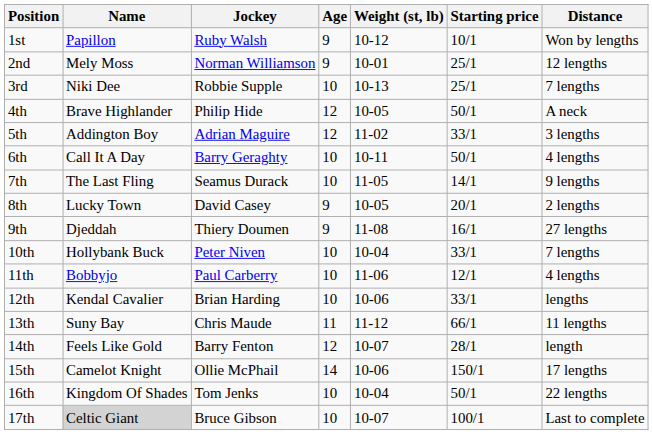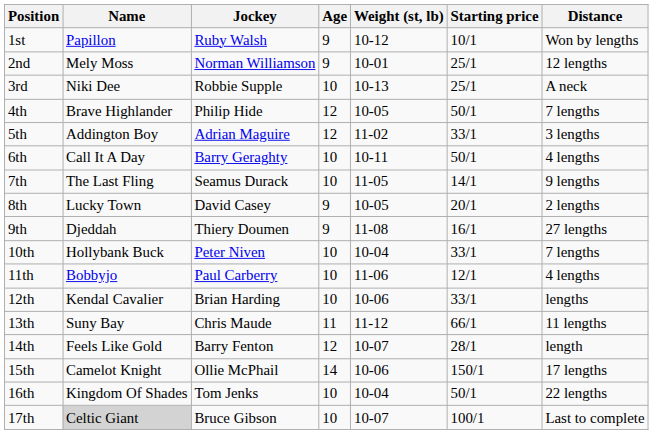 <table class="wikitable sortable">
 <tr>
 <th>Position</th>
 <th>Name</th>
 <th>Jockey</th>
 <th>Age</th>
 <th>Weight (st, lb)</th>
 <th>Starting price</th>
 <th>Distance</th>
 </tr>
 <tr>
 <td>1st</td>
 <td><a href='#'>Papillon</a></td>
 <td><a href='#'>Ruby Walsh</a></td>
 <td>9</td>
 <td>10-12</td>
 <td>10/1</td>
 <td>Won by  lengths</td>
 </tr>
 <tr>
 <td>2nd</td>
 <td>Mely Moss</td>
 <td><a href='#'>Norman Williamson</a></td>
 <td>9</td>
 <td>10-01</td>
 <td>25/1</td>
 <td>12 lengths</td>
 </tr>
 <tr>
 <td>3rd</td>
 <td>Niki Dee</td>
 <td>Robbie Supple</td>
 <td>10</td>
 <td>10-13</td>
 <td>25/1</td>
-<td>7 lengths</td>
+<td>A neck</td>
 </tr>
 <tr>
 <td>4th</td>
 <td>Brave Highlander</td>
 <td>Philip Hide</td>
 <td>12</td>
 <td>10-05</td>
 <td>50/1</td>
-<td>A neck</td>
+<td>7 lengths</td>
 </tr>
 <tr>
 <td>5th</td>
 <td>Addington Boy</td>
 <td><a href='#'>Adrian Maguire</a></td>
 <td>12</td>
 <td>11-02</td>
 <td>33/1</td>
 <td>3 lengths</td>
 </tr>
 <tr>
 <td>6th</td>
 <td>Call It A Day</td>
 <td><a href='#'>Barry Geraghty</a></td>
 <td>10</td>
 <td>10-11</td>
 <td>50/1</td>
 <td>4 lengths</td>
 </tr>
 <tr>
 <td>7th</td>
 <td>The Last Fling</td>
 <td>Seamus Durack</td>
 <td>10</td>
 <td>11-05</td>
 <td>14/1</td>
 <td>9 lengths</td>
 </tr>
 <tr>
 <td>8th</td>
 <td>Lucky Town</td>
 <td>David Casey</td>
 <td>9</td>
 <td>10-05</td>
 <td>20/1</td>
 <td>2 lengths</td>
 </tr>
 <tr>
 <td>9th</td>
 <td>Djeddah</td>
 <td>Thiery Doumen</td>
 <td>9</td>
 <td>11-08</td>
 <td>16/1</td>
 <td>27 lengths</td>
 </tr>
 <tr>
 <td>10th</td>
 <td>Hollybank Buck</td>
 <td><a href='#'>Peter Niven</a></td>
 <td>10</td>
 <td>10-04</td>
 <td>33/1</td>
 <td>7 lengths</td>
 </tr>
 <tr>
 <td>11th</td>
 <td><a href='#'>Bobbyjo</a></td>
 <td><a href='#'>Paul Carberry</a></td>
 <td>10</td>
 <td>11-06</td>
 <td>12/1</td>
 <td>4 lengths</td>
 </tr>
 <tr>
 <td>12th</td>
 <td>Kendal Cavalier</td>
 <td>Brian Harding</td>
 <td>10</td>
 <td>10-06</td>
 <td>33/1</td>
 <td> lengths</td>
 </tr>
 <tr>
 <td>13th</td>
 <td>Suny Bay</td>
 <td>Chris Maude</td>
 <td>11</td>
 <td>11-12</td>
 <td>66/1</td>
 <td>11 lengths</td>
 </tr>
 <tr>
 <td>14th</td>
 <td>Feels Like Gold</td>
 <td>Barry Fenton</td>
 <td>12</td>
 <td>10-07</td>
 <td>28/1</td>
 <td> length</td>
 </tr>
 <tr>
 <td>15th</td>
 <td>Camelot Knight</td>
 <td>Ollie McPhail</td>
 <td>14</td>
 <td>10-06</td>
 <td>150/1</td>
 <td>17 lengths</td>
 </tr>
 <tr>
 <td>16th</td>
 <td>Kingdom Of Shades</td>
 <td>Tom Jenks</td>
 <td>10</td>
 <td>10-04</td>
 <td>50/1</td>
 <td>22 lengths</td>
 </tr>
 <tr>
 <td>17th</td>
 <td style="background: lightgrey;">Celtic Giant</td>
 <td>Bruce Gibson</td>
 <td>10</td>
 <td>10-07</td>
 <td>100/1</td>
 <td>Last to complete</td>
 </tr>
 </table>
